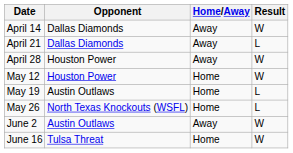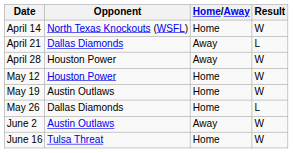 <table class="wikitable">
 <tr>
 <th>Date</th>
 <th>Opponent</th>
 <th><a href='#'>Home</a>/<a href='#'>Away</a></th>
 <th>Result</th>
 </tr>
 <tr>
 <td>April 14</td>
-<td>Dallas Diamonds</td>
-<td>Away</td>
+<td><a href='#'>North Texas Knockouts</a> (<a href='#'>WSFL</a>)</td>
+<td>Home</td>
 <td>W</td>
 </tr>
 <tr>
 <td>April 21</td>
 <td><a href='#'>Dallas Diamonds</a></td>
 <td>Away</td>
 <td>L</td>
 </tr>
 <tr>
 <td>April 28</td>
 <td>Houston Power</td>
 <td>Away</td>
 <td>W</td>
 </tr>
 <tr>
 <td>May 12</td>
 <td><a href='#'>Houston Power</a></td>
 <td>Home</td>
 <td>W</td>
 </tr>
 <tr>
 <td>May 19</td>
 <td>Austin Outlaws</td>
 <td>Home</td>
-<td>L</td>
+<td>W</td>
 </tr>
 <tr>
 <td>May 26</td>
-<td><a href='#'>North Texas Knockouts</a> (<a href='#'>WSFL</a>)</td>
+<td>Dallas Diamonds</td>
 <td>Home</td>
 <td>L</td>
 </tr>
 <tr>
 <td>June 2</td>
 <td><a href='#'>Austin Outlaws</a></td>
 <td>Away</td>
 <td>W</td>
 </tr>
 <tr>
 <td>June 16</td>
 <td><a href='#'>Tulsa Threat</a></td>
 <td>Home</td>
 <td>W</td>
 </tr>
 </table>
